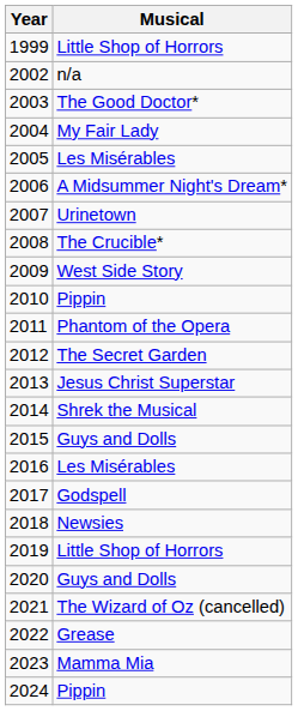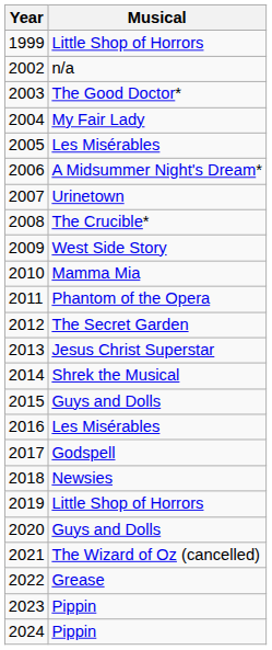 <table class="wikitable">
 <tr>
 <th>Year</th>
 <th>Musical</th>
 </tr>
 <tr>
 <td>1999</td>
 <td><a href='#'>Little Shop of Horrors</a></td>
 </tr>
 <tr>
 <td>2002</td>
 <td>n/a</td>
 </tr>
 <tr>
 <td>2003</td>
 <td><a href='#'>The Good Doctor</a>*</td>
 </tr>
 <tr>
 <td>2004</td>
 <td><a href='#'>My Fair Lady</a></td>
 </tr>
 <tr>
 <td>2005</td>
 <td><a href='#'>Les Misérables</a></td>
 </tr>
 <tr>
 <td>2006</td>
 <td><a href='#'>A Midsummer Night's Dream</a>*</td>
 </tr>
 <tr>
 <td>2007</td>
 <td><a href='#'>Urinetown</a></td>
 </tr>
 <tr>
 <td>2008</td>
 <td><a href='#'>The Crucible</a>*</td>
 </tr>
 <tr>
 <td>2009</td>
 <td><a href='#'>West Side Story</a></td>
 </tr>
 <tr>
 <td>2010</td>
-<td><a href='#'>Pippin</a></td>
+<td><a href='#'>Mamma Mia</a></td>
 </tr>
 <tr>
 <td>2011</td>
 <td><a href='#'>Phantom of the Opera</a></td>
 </tr>
 <tr>
 <td>2012</td>
 <td><a href='#'>The Secret Garden</a></td>
 </tr>
 <tr>
 <td>2013</td>
 <td><a href='#'>Jesus Christ Superstar</a></td>
 </tr>
 <tr>
 <td>2014</td>
 <td><a href='#'>Shrek the Musical</a></td>
 </tr>
 <tr>
 <td>2015</td>
 <td><a href='#'>Guys and Dolls</a></td>
 </tr>
 <tr>
 <td>2016</td>
 <td><a href='#'>Les Misérables</a></td>
 </tr>
 <tr>
 <td>2017</td>
 <td><a href='#'>Godspell</a></td>
 </tr>
 <tr>
 <td>2018</td>
 <td><a href='#'>Newsies</a></td>
 </tr>
 <tr>
 <td>2019</td>
 <td><a href='#'>Little Shop of Horrors</a></td>
 </tr>
 <tr>
 <td>2020</td>
 <td><a href='#'>Guys and Dolls</a></td>
 </tr>
 <tr>
 <td>2021</td>
 <td><a href='#'>The Wizard of Oz</a> (cancelled)</td>
 </tr>
 <tr>
 <td>2022</td>
 <td><a href='#'>Grease</a></td>
 </tr>
 <tr>
 <td>2023</td>
-<td><a href='#'>Mamma Mia</a></td>
+<td><a href='#'>Pippin</a></td>
 </tr>
 <tr>
 <td>2024</td>
 <td><a href='#'>Pippin</a></td>
 </tr>
 </table>
